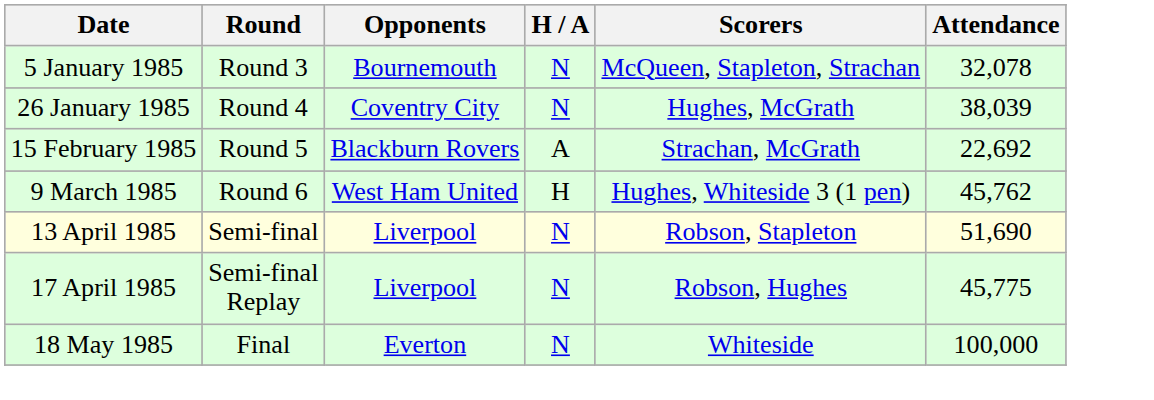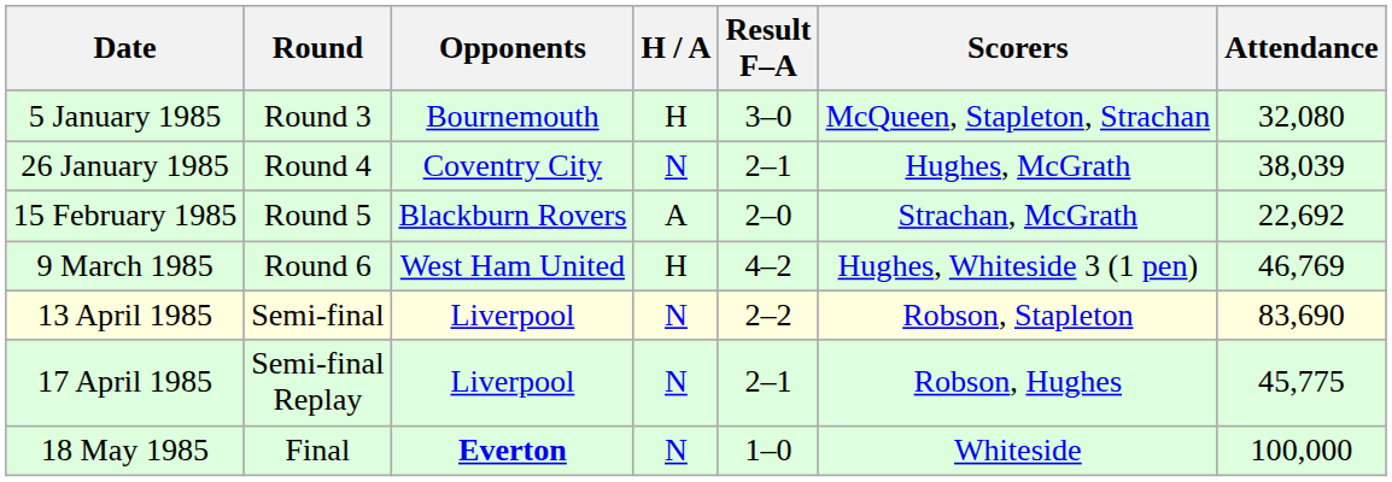 <table class="wikitable" style="text-align:center">
 <tr>
 <th>Date</th>
 <th>Round</th>
 <th>Opponents</th>
 <th>H / A</th>
+<th>Result<br>F–A</th>
 <th>Scorers</th>
 <th>Attendance</th>
 </tr>
 <tr bgcolor="#ddffdd">
 <td>5 January 1985</td>
 <td>Round 3</td>
 <td><a href='#'>Bournemouth</a></td>
-<td><a href='#'>N</a></td>
+<td>H</td>
+<td>3–0</td>
 <td><a href='#'>McQueen</a>, <a href='#'>Stapleton</a>, <a href='#'>Strachan</a></td>
-<td>32,078</td>
+<td>32,080</td>
 </tr>
 <tr bgcolor="#ddffdd">
 <td>26 January 1985</td>
 <td>Round 4</td>
 <td><a href='#'>Coventry City</a></td>
 <td><a href='#'>N</a></td>
+<td>2–1</td>
 <td><a href='#'>Hughes</a>, <a href='#'>McGrath</a></td>
 <td>38,039</td>
 </tr>
 <tr bgcolor="#ddffdd">
 <td>15 February 1985</td>
 <td>Round 5</td>
 <td><a href='#'>Blackburn Rovers</a></td>
 <td>A</td>
+<td>2–0</td>
 <td><a href='#'>Strachan</a>, <a href='#'>McGrath</a></td>
 <td>22,692</td>
 </tr>
 <tr bgcolor="#ddffdd">
 <td>9 March 1985</td>
 <td>Round 6</td>
 <td><a href='#'>West Ham United</a></td>
 <td>H</td>
+<td>4–2</td>
 <td><a href='#'>Hughes</a>, <a href='#'>Whiteside</a> 3 (1 <a href='#'>pen</a>)</td>
-<td>45,762</td>
+<td>46,769</td>
 </tr>
 <tr bgcolor="#ffffdd">
 <td>13 April 1985</td>
 <td>Semi-final</td>
 <td><a href='#'>Liverpool</a></td>
 <td><a href='#'>N</a></td>
+<td>2–2</td>
 <td><a href='#'>Robson</a>, <a href='#'>Stapleton</a></td>
-<td>51,690</td>
+<td>83,690</td>
 </tr>
 <tr bgcolor="#ddffdd">
 <td>17 April 1985</td>
 <td>Semi-final<br>Replay</td>
 <td><a href='#'>Liverpool</a></td>
 <td><a href='#'>N</a></td>
+<td>2–1</td>
 <td><a href='#'>Robson</a>, <a href='#'>Hughes</a></td>
 <td>45,775</td>
 </tr>
 <tr bgcolor="#ddffdd">
 <td>18 May 1985</td>
 <td>Final</td>
-<td><a href='#'>Everton</a></td>
+<td><strong><a href='#'>Everton</a></strong></td>
 <td><a href='#'>N</a></td>
+<td>1–0</td>
 <td><a href='#'>Whiteside</a></td>
 <td>100,000</td>
 </tr>
 </table>
